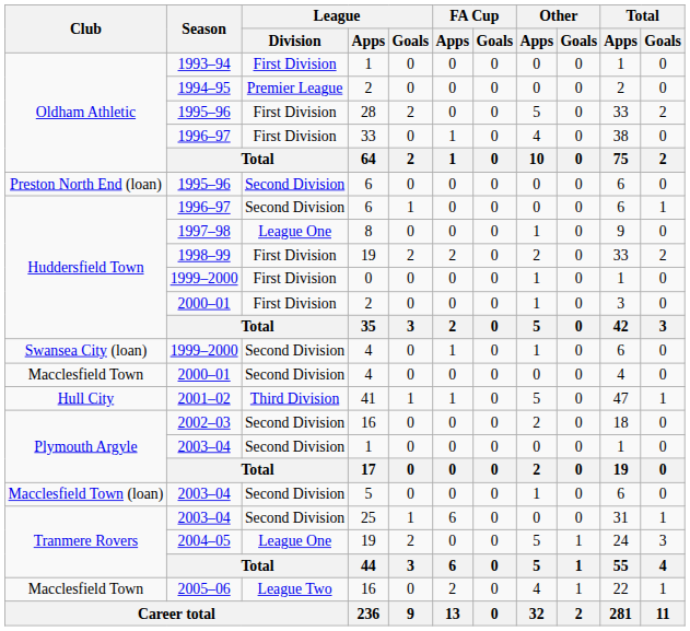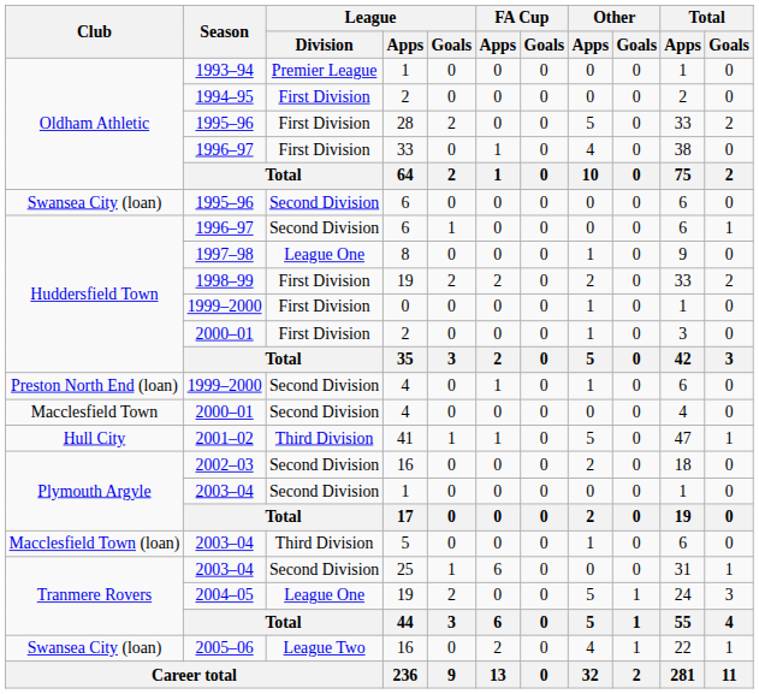 <table class="wikitable" style="text-align: center;">
 <tr>
 <th rowspan="2">Club</th>
 <th rowspan="2">Season</th>
 <th colspan="3">League</th>
 <th colspan="2">FA Cup</th>
 <th colspan="2">Other</th>
 <th colspan="2">Total</th>
 </tr>
 <tr>
 <th>Division</th>
 <th>Apps</th>
 <th>Goals</th>
 <th>Apps</th>
 <th>Goals</th>
 <th>Apps</th>
 <th>Goals</th>
 <th>Apps</th>
 <th>Goals</th>
 </tr>
 <tr>
 <td rowspan="5"><a href='#'>Oldham Athletic</a></td>
 <td><a href='#'>1993–94</a></td>
-<td><a href='#'>First Division</a></td>
+<td><a href='#'>Premier League</a></td>
 <td>1</td>
 <td>0</td>
 <td>0</td>
 <td>0</td>
 <td>0</td>
 <td>0</td>
 <td>1</td>
 <td>0</td>
 </tr>
 <tr>
 <td><a href='#'>1994–95</a></td>
-<td><a href='#'>Premier League</a></td>
+<td><a href='#'>First Division</a></td>
 <td>2</td>
 <td>0</td>
 <td>0</td>
 <td>0</td>
 <td>0</td>
 <td>0</td>
 <td>2</td>
 <td>0</td>
 </tr>
 <tr>
 <td><a href='#'>1995–96</a></td>
 <td>First Division</td>
 <td>28</td>
 <td>2</td>
 <td>0</td>
 <td>0</td>
 <td>5</td>
 <td>0</td>
 <td>33</td>
 <td>2</td>
 </tr>
 <tr>
 <td><a href='#'>1996–97</a></td>
 <td>First Division</td>
 <td>33</td>
 <td>0</td>
 <td>1</td>
 <td>0</td>
 <td>4</td>
 <td>0</td>
 <td>38</td>
 <td>0</td>
 </tr>
 <tr>
 <th colspan="2">Total</th>
 <th>64</th>
 <th>2</th>
 <th>1</th>
 <th>0</th>
 <th>10</th>
 <th>0</th>
 <th>75</th>
 <th>2</th>
 </tr>
 <tr>
-<td><a href='#'>Preston North End</a> (loan)</td>
+<td><a href='#'>Swansea City</a> (loan)</td>
 <td><a href='#'>1995–96</a></td>
 <td><a href='#'>Second Division</a></td>
 <td>6</td>
 <td>0</td>
 <td>0</td>
 <td>0</td>
 <td>0</td>
 <td>0</td>
 <td>6</td>
 <td>0</td>
 </tr>
 <tr>
 <td rowspan="6"><a href='#'>Huddersfield Town</a></td>
 <td><a href='#'>1996–97</a></td>
 <td>Second Division</td>
 <td>6</td>
 <td>1</td>
 <td>0</td>
 <td>0</td>
 <td>0</td>
 <td>0</td>
 <td>6</td>
 <td>1</td>
 </tr>
 <tr>
 <td><a href='#'>1997–98</a></td>
 <td><a href='#'>League One</a></td>
 <td>8</td>
 <td>0</td>
 <td>0</td>
 <td>0</td>
 <td>1</td>
 <td>0</td>
 <td>9</td>
 <td>0</td>
 </tr>
 <tr>
 <td><a href='#'>1998–99</a></td>
 <td>First Division</td>
 <td>19</td>
 <td>2</td>
 <td>2</td>
 <td>0</td>
 <td>2</td>
 <td>0</td>
 <td>33</td>
 <td>2</td>
 </tr>
 <tr>
 <td><a href='#'>1999–2000</a></td>
 <td>First Division</td>
 <td>0</td>
 <td>0</td>
 <td>0</td>
 <td>0</td>
 <td>1</td>
 <td>0</td>
 <td>1</td>
 <td>0</td>
 </tr>
 <tr>
 <td><a href='#'>2000–01</a></td>
 <td>First Division</td>
 <td>2</td>
 <td>0</td>
 <td>0</td>
 <td>0</td>
 <td>1</td>
 <td>0</td>
 <td>3</td>
 <td>0</td>
 </tr>
 <tr>
 <th colspan="2">Total</th>
 <th>35</th>
 <th>3</th>
 <th>2</th>
 <th>0</th>
 <th>5</th>
 <th>0</th>
 <th>42</th>
 <th>3</th>
 </tr>
 <tr>
-<td><a href='#'>Swansea City</a> (loan)</td>
+<td><a href='#'>Preston North End</a> (loan)</td>
 <td><a href='#'>1999–2000</a></td>
 <td>Second Division</td>
 <td>4</td>
 <td>0</td>
 <td>1</td>
 <td>0</td>
 <td>1</td>
 <td>0</td>
 <td>6</td>
 <td>0</td>
 </tr>
 <tr>
 <td>Macclesfield Town</td>
 <td><a href='#'>2000–01</a></td>
 <td>Second Division</td>
 <td>4</td>
 <td>0</td>
 <td>0</td>
 <td>0</td>
 <td>0</td>
 <td>0</td>
 <td>4</td>
 <td>0</td>
 </tr>
 <tr>
 <td><a href='#'>Hull City</a></td>
 <td><a href='#'>2001–02</a></td>
 <td><a href='#'>Third Division</a></td>
 <td>41</td>
 <td>1</td>
 <td>1</td>
 <td>0</td>
 <td>5</td>
 <td>0</td>
 <td>47</td>
 <td>1</td>
 </tr>
 <tr>
 <td rowspan="3"><a href='#'>Plymouth Argyle</a></td>
 <td><a href='#'>2002–03</a></td>
 <td>Second Division</td>
 <td>16</td>
 <td>0</td>
 <td>0</td>
 <td>0</td>
 <td>2</td>
 <td>0</td>
 <td>18</td>
 <td>0</td>
 </tr>
 <tr>
 <td><a href='#'>2003–04</a></td>
 <td>Second Division</td>
 <td>1</td>
 <td>0</td>
 <td>0</td>
 <td>0</td>
 <td>0</td>
 <td>0</td>
 <td>1</td>
 <td>0</td>
 </tr>
 <tr>
 <th colspan="2">Total</th>
 <th>17</th>
 <th>0</th>
 <th>0</th>
 <th>0</th>
 <th>2</th>
 <th>0</th>
 <th>19</th>
 <th>0</th>
 </tr>
 <tr>
 <td><a href='#'>Macclesfield Town</a> (loan)</td>
 <td><a href='#'>2003–04</a></td>
-<td>Second Division</td>
+<td>Third Division</td>
 <td>5</td>
 <td>0</td>
 <td>0</td>
 <td>0</td>
 <td>1</td>
 <td>0</td>
 <td>6</td>
 <td>0</td>
 </tr>
 <tr>
 <td rowspan="3"><a href='#'>Tranmere Rovers</a></td>
 <td><a href='#'>2003–04</a></td>
 <td>Second Division</td>
 <td>25</td>
 <td>1</td>
 <td>6</td>
 <td>0</td>
 <td>0</td>
 <td>0</td>
 <td>31</td>
 <td>1</td>
 </tr>
 <tr>
 <td><a href='#'>2004–05</a></td>
 <td><a href='#'>League One</a></td>
 <td>19</td>
 <td>2</td>
 <td>0</td>
 <td>0</td>
 <td>5</td>
 <td>1</td>
 <td>24</td>
 <td>3</td>
 </tr>
 <tr>
 <th colspan="2">Total</th>
 <th>44</th>
 <th>3</th>
 <th>6</th>
 <th>0</th>
 <th>5</th>
 <th>1</th>
 <th>55</th>
 <th>4</th>
 </tr>
 <tr>
-<td>Macclesfield Town</td>
+<td><a href='#'>Swansea City</a> (loan)</td>
 <td><a href='#'>2005–06</a></td>
 <td><a href='#'>League Two</a></td>
 <td>16</td>
 <td>0</td>
 <td>2</td>
 <td>0</td>
 <td>4</td>
 <td>1</td>
 <td>22</td>
 <td>1</td>
 </tr>
 <tr>
 <th colspan="3">Career total</th>
 <th>236</th>
 <th>9</th>
 <th>13</th>
 <th>0</th>
 <th>32</th>
 <th>2</th>
 <th>281</th>
 <th>11</th>
 </tr>
 </table>
